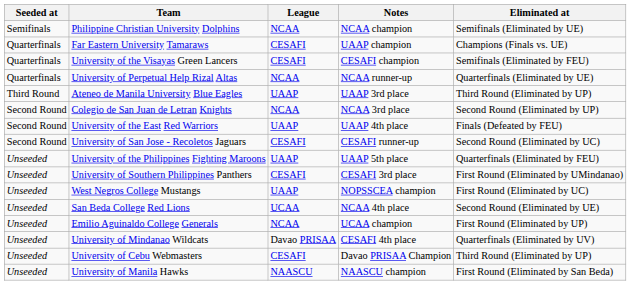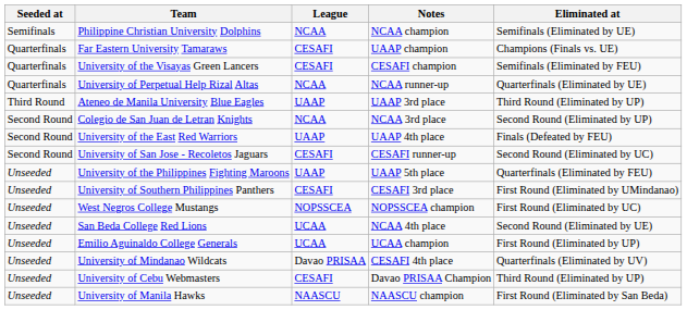 <table class="wikitable">
 <tr>
 <th>Seeded at</th>
 <th>Team</th>
 <th>League</th>
 <th>Notes</th>
 <th>Eliminated at</th>
 </tr>
 <tr>
 <td>Semifinals</td>
 <td><a href='#'>Philippine Christian University</a> <a href='#'>Dolphins</a></td>
 <td><a href='#'>NCAA</a></td>
 <td><a href='#'>NCAA</a> champion</td>
 <td>Semifinals (Eliminated by UE)</td>
 </tr>
 <tr>
 <td>Quarterfinals</td>
 <td><a href='#'>Far Eastern University</a> <a href='#'>Tamaraws</a></td>
 <td><a href='#'>CESAFI</a></td>
 <td><a href='#'>UAAP</a> champion </td>
 <td>Champions (Finals vs. UE)</td>
 </tr>
 <tr>
 <td>Quarterfinals</td>
 <td><a href='#'>University of the Visayas</a> Green Lancers</td>
 <td><a href='#'>CESAFI</a></td>
 <td><a href='#'>CESAFI</a> champion</td>
 <td>Semifinals (Eliminated by FEU)</td>
 </tr>
 <tr>
 <td>Quarterfinals</td>
 <td><a href='#'>University of Perpetual Help Rizal</a> <a href='#'>Altas</a></td>
 <td><a href='#'>NCAA</a></td>
 <td><a href='#'>NCAA</a> runner-up</td>
 <td>Quarterfinals (Eliminated by UE)</td>
 </tr>
 <tr>
 <td>Third Round</td>
 <td><a href='#'>Ateneo de Manila University</a> <a href='#'>Blue Eagles</a></td>
 <td><a href='#'>UAAP</a></td>
 <td><a href='#'>UAAP</a> 3rd place</td>
 <td>Third Round (Eliminated by UP)</td>
 </tr>
 <tr>
 <td>Second Round</td>
 <td><a href='#'>Colegio de San Juan de Letran</a> <a href='#'>Knights</a></td>
 <td><a href='#'>NCAA</a></td>
 <td><a href='#'>NCAA</a> 3rd place</td>
 <td>Second Round (Eliminated by UP)</td>
 </tr>
 <tr>
 <td>Second Round</td>
 <td><a href='#'>University of the East</a> <a href='#'>Red Warriors</a></td>
 <td><a href='#'>UAAP</a></td>
 <td><a href='#'>UAAP</a> 4th place</td>
 <td>Finals (Defeated by FEU)</td>
 </tr>
 <tr>
 <td>Second Round</td>
 <td><a href='#'>University of San Jose - Recoletos</a> Jaguars</td>
 <td><a href='#'>CESAFI</a></td>
 <td><a href='#'>CESAFI</a> runner-up</td>
 <td>Second Round (Eliminated by UC)</td>
 </tr>
 <tr>
 <td><em>Unseeded</em></td>
 <td><a href='#'>University of the Philippines</a> <a href='#'>Fighting Maroons</a></td>
 <td><a href='#'>UAAP</a></td>
 <td><a href='#'>UAAP</a> 5th place</td>
 <td>Quarterfinals (Eliminated by FEU)</td>
 </tr>
 <tr>
 <td><em>Unseeded</em></td>
 <td><a href='#'>University of Southern Philippines</a> Panthers</td>
 <td><a href='#'>CESAFI</a></td>
 <td><a href='#'>CESAFI</a> 3rd place</td>
 <td>First Round (Eliminated by UMindanao)</td>
 </tr>
 <tr>
 <td><em>Unseeded</em></td>
 <td><a href='#'>West Negros College</a> Mustangs</td>
-<td><a href='#'>UAAP</a></td>
+<td><a href='#'>NOPSSCEA</a></td>
 <td><a href='#'>NOPSSCEA</a> champion</td>
 <td>First Round (Eliminated by UC)</td>
 </tr>
 <tr>
 <td><em>Unseeded</em></td>
 <td><a href='#'>San Beda College</a> <a href='#'>Red Lions</a></td>
 <td><a href='#'>UCAA</a></td>
 <td><a href='#'>NCAA</a> 4th place</td>
 <td>Second Round (Eliminated by UE)</td>
 </tr>
 <tr>
 <td><em>Unseeded</em></td>
 <td><a href='#'>Emilio Aguinaldo College</a> <a href='#'>Generals</a></td>
-<td><a href='#'>NCAA</a></td>
+<td><a href='#'>UCAA</a></td>
 <td><a href='#'>UCAA</a> champion</td>
 <td>First Round (Eliminated by UP)</td>
 </tr>
 <tr>
 <td><em>Unseeded</em></td>
 <td><a href='#'>University of Mindanao</a> Wildcats</td>
 <td>Davao <a href='#'>PRISAA</a></td>
 <td><a href='#'>CESAFI</a> 4th place</td>
 <td>Quarterfinals (Eliminated by UV)</td>
 </tr>
 <tr>
 <td><em>Unseeded</em></td>
 <td><a href='#'>University of Cebu</a> Webmasters</td>
 <td><a href='#'>CESAFI</a></td>
 <td>Davao <a href='#'>PRISAA</a> Champion</td>
 <td>Third Round (Eliminated by UP)</td>
 </tr>
 <tr>
 <td><em>Unseeded</em></td>
 <td><a href='#'>University of Manila</a> Hawks</td>
 <td><a href='#'>NAASCU</a></td>
 <td><a href='#'>NAASCU</a> champion</td>
 <td>First Round (Eliminated by San Beda)</td>
 </tr>
 </table>
